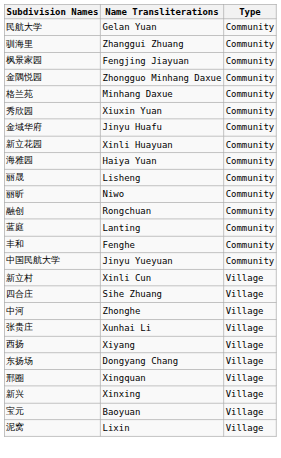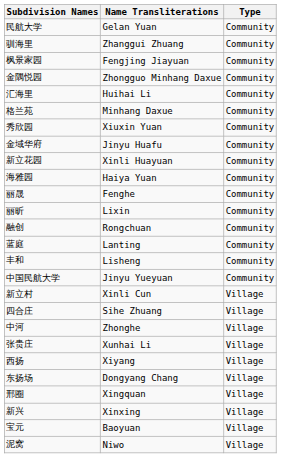 <table class="wikitable sortable">
 <tr>
 <th>Subdivision Names</th>
 <th>Name Transliterations</th>
 <th>Type</th>
 </tr>
 <tr>
 <td>民航大学</td>
 <td>Gelan Yuan</td>
 <td>Community</td>
 </tr>
 <tr>
 <td>驯海里</td>
 <td>Zhanggui Zhuang</td>
 <td>Community</td>
 </tr>
 <tr>
 <td>枫景家园</td>
 <td>Fengjing Jiayuan</td>
 <td>Community</td>
 </tr>
 <tr>
 <td>金隅悦园</td>
 <td>Zhongguo Minhang Daxue</td>
+<td>Community</td>
+</tr>
+<tr>
+<td>汇海里</td>
+<td>Huihai Li</td>
 <td>Community</td>
 </tr>
 <tr>
 <td>格兰苑</td>
 <td>Minhang Daxue</td>
 <td>Community</td>
 </tr>
 <tr>
 <td>秀欣园</td>
 <td>Xiuxin Yuan</td>
 <td>Community</td>
 </tr>
 <tr>
 <td>金域华府</td>
 <td>Jinyu Huafu</td>
 <td>Community</td>
 </tr>
 <tr>
 <td>新立花园</td>
 <td>Xinli Huayuan</td>
 <td>Community</td>
 </tr>
 <tr>
 <td>海雅园</td>
 <td>Haiya Yuan</td>
 <td>Community</td>
 </tr>
 <tr>
 <td>丽晟</td>
-<td>Lisheng</td>
+<td>Fenghe</td>
 <td>Community</td>
 </tr>
 <tr>
 <td>丽昕</td>
-<td>Niwo</td>
+<td>Lixin</td>
 <td>Community</td>
 </tr>
 <tr>
 <td>融创</td>
 <td>Rongchuan</td>
 <td>Community</td>
 </tr>
 <tr>
 <td>蓝庭</td>
 <td>Lanting</td>
 <td>Community</td>
 </tr>
 <tr>
 <td>丰和</td>
-<td>Fenghe</td>
+<td>Lisheng</td>
 <td>Community</td>
 </tr>
 <tr>
 <td>中国民航大学</td>
 <td>Jinyu Yueyuan</td>
 <td>Community</td>
 </tr>
 <tr>
 <td>新立村</td>
 <td>Xinli Cun</td>
 <td>Village</td>
 </tr>
 <tr>
 <td>四合庄</td>
 <td>Sihe Zhuang</td>
 <td>Village</td>
 </tr>
 <tr>
 <td>中河</td>
 <td>Zhonghe</td>
 <td>Village</td>
 </tr>
 <tr>
 <td>张贵庄</td>
 <td>Xunhai Li</td>
 <td>Village</td>
 </tr>
 <tr>
 <td>西扬</td>
 <td>Xiyang</td>
 <td>Village</td>
 </tr>
 <tr>
 <td>东扬场</td>
 <td>Dongyang Chang</td>
 <td>Village</td>
 </tr>
 <tr>
 <td>邢圈</td>
 <td>Xingquan</td>
 <td>Village</td>
 </tr>
 <tr>
 <td>新兴</td>
 <td>Xinxing</td>
 <td>Village</td>
 </tr>
 <tr>
 <td>宝元</td>
 <td>Baoyuan</td>
 <td>Village</td>
 </tr>
 <tr>
 <td>泥窝</td>
-<td>Lixin</td>
+<td>Niwo</td>
 <td>Village</td>
 </tr>
 </table>
